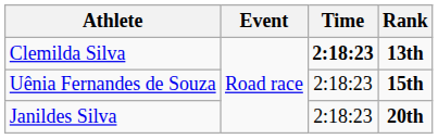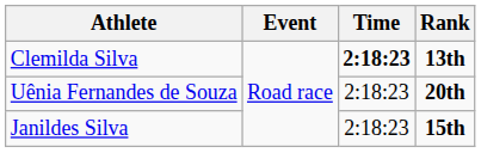 <table class="wikitable" style="font-size:90%">
 <tr>
 <th>Athlete</th>
 <th>Event</th>
 <th>Time</th>
 <th>Rank</th>
 </tr>
 <tr>
 <td><a href='#'>Clemilda Silva</a></td>
 <td align=center rowspan=3><a href='#'>Road race</a></td>
 <td align=center><strong>2:18:23</strong></td>
 <td align=center><strong>13th</strong></td>
 </tr>
 <tr>
 <td><a href='#'>Uênia Fernandes de Souza</a></td>
 <td align=center>2:18:23</td>
-<td align=center><strong>15th</strong></td>
+<td align=center><strong>20th</strong></td>
 </tr>
 <tr>
 <td><a href='#'>Janildes Silva</a></td>
 <td align=center>2:18:23</td>
-<td align=center><strong>20th</strong></td>
+<td align=center><strong>15th</strong></td>
 </tr>
 </table>
